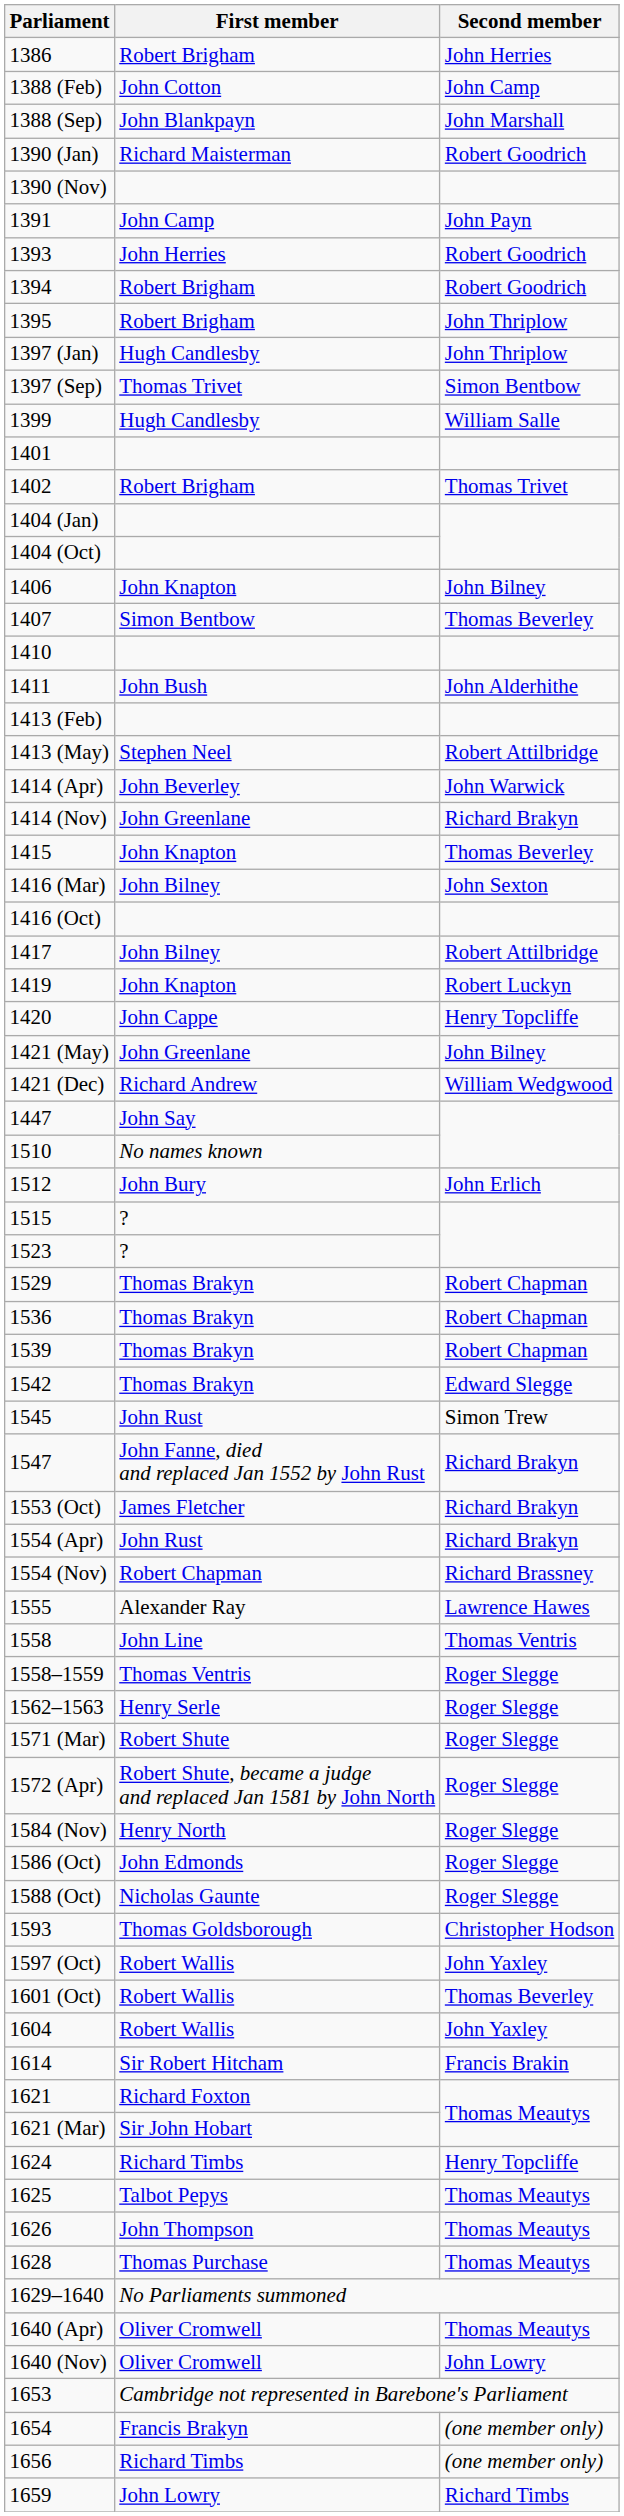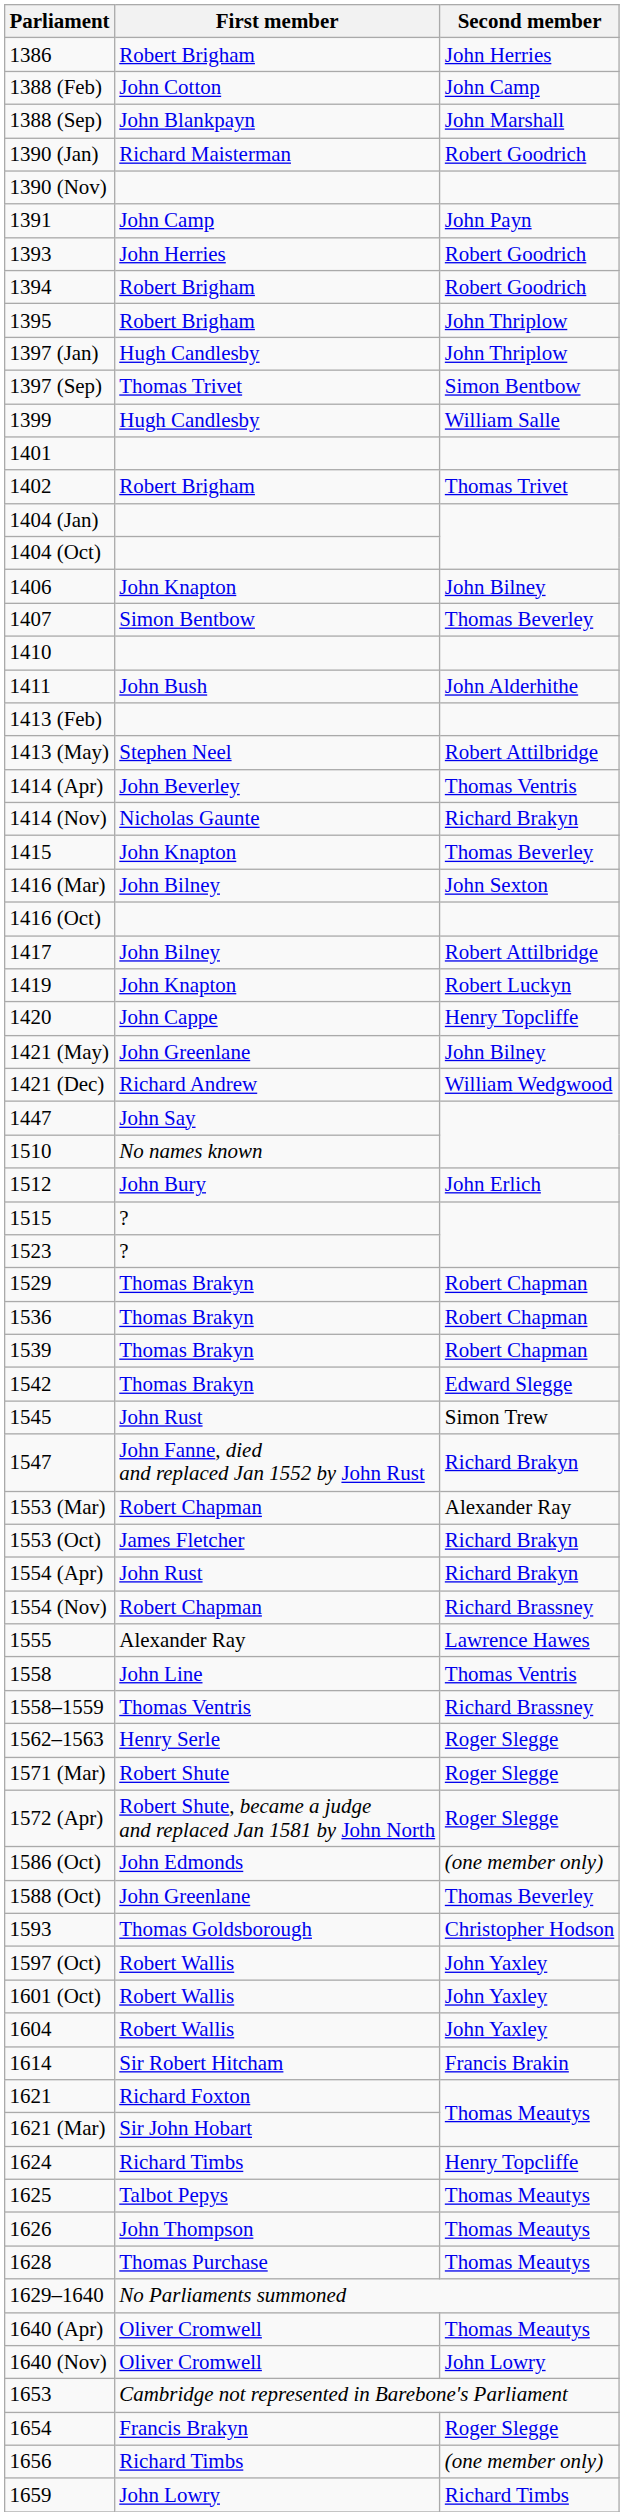 <table class="wikitable">
 <tr>
 <th>Parliament</th>
 <th>First member</th>
 <th>Second member</th>
 </tr>
 <tr>
 <td>1386</td>
 <td><a href='#'>Robert Brigham</a></td>
 <td><a href='#'>John Herries</a></td>
 </tr>
 <tr>
 <td>1388 (Feb)</td>
 <td><a href='#'>John Cotton</a></td>
 <td><a href='#'>John Camp</a></td>
 </tr>
 <tr>
 <td>1388 (Sep)</td>
 <td><a href='#'>John Blankpayn</a></td>
 <td><a href='#'>John Marshall</a></td>
 </tr>
 <tr>
 <td>1390 (Jan)</td>
 <td><a href='#'>Richard Maisterman</a></td>
 <td><a href='#'>Robert Goodrich</a></td>
 </tr>
 <tr>
 <td>1390 (Nov)</td>
 <td></td>
 </tr>
 <tr>
 <td>1391</td>
 <td><a href='#'>John Camp</a></td>
 <td><a href='#'>John Payn</a></td>
 </tr>
 <tr>
 <td>1393</td>
 <td><a href='#'>John Herries</a></td>
 <td><a href='#'>Robert Goodrich</a></td>
 </tr>
 <tr>
 <td>1394</td>
 <td><a href='#'>Robert Brigham</a></td>
 <td><a href='#'>Robert Goodrich</a></td>
 </tr>
 <tr>
 <td>1395</td>
 <td><a href='#'>Robert Brigham</a></td>
 <td><a href='#'>John Thriplow</a></td>
 </tr>
 <tr>
 <td>1397 (Jan)</td>
 <td><a href='#'>Hugh Candlesby</a></td>
 <td><a href='#'>John Thriplow</a></td>
 </tr>
 <tr>
 <td>1397 (Sep)</td>
 <td><a href='#'>Thomas Trivet</a></td>
 <td><a href='#'>Simon Bentbow</a></td>
 </tr>
 <tr>
 <td>1399</td>
 <td><a href='#'>Hugh Candlesby</a></td>
 <td><a href='#'>William Salle</a></td>
 </tr>
 <tr>
 <td>1401</td>
 <td></td>
 </tr>
 <tr>
 <td>1402</td>
 <td><a href='#'>Robert Brigham</a></td>
 <td><a href='#'>Thomas Trivet</a></td>
 </tr>
 <tr>
 <td>1404 (Jan)</td>
 <td></td>
 </tr>
 <tr>
 <td>1404 (Oct)</td>
 <td></td>
 </tr>
 <tr>
 <td>1406</td>
 <td><a href='#'>John Knapton</a></td>
 <td><a href='#'>John Bilney</a></td>
 </tr>
 <tr>
 <td>1407</td>
 <td><a href='#'>Simon Bentbow</a></td>
 <td><a href='#'>Thomas Beverley</a></td>
 </tr>
 <tr>
 <td>1410</td>
 <td></td>
 </tr>
 <tr>
 <td>1411</td>
 <td><a href='#'>John Bush</a></td>
 <td><a href='#'>John Alderhithe</a></td>
 </tr>
 <tr>
 <td>1413 (Feb)</td>
 <td></td>
 </tr>
 <tr>
 <td>1413 (May)</td>
 <td><a href='#'>Stephen Neel</a></td>
 <td><a href='#'>Robert Attilbridge</a></td>
 </tr>
 <tr>
 <td>1414 (Apr)</td>
 <td><a href='#'>John Beverley</a></td>
-<td><a href='#'>John Warwick</a></td>
+<td><a href='#'>Thomas Ventris</a></td>
 </tr>
 <tr>
 <td>1414 (Nov)</td>
-<td><a href='#'>John Greenlane</a></td>
+<td><a href='#'>Nicholas Gaunte</a></td>
 <td><a href='#'>Richard Brakyn</a></td>
 </tr>
 <tr>
 <td>1415</td>
 <td><a href='#'>John Knapton</a></td>
 <td><a href='#'>Thomas Beverley</a></td>
 </tr>
 <tr>
 <td>1416 (Mar)</td>
 <td><a href='#'>John Bilney</a></td>
 <td><a href='#'>John Sexton</a></td>
 </tr>
 <tr>
 <td>1416 (Oct)</td>
 <td></td>
 </tr>
 <tr>
 <td>1417</td>
 <td><a href='#'>John Bilney</a></td>
 <td><a href='#'>Robert Attilbridge</a></td>
 </tr>
 <tr>
 <td>1419</td>
 <td><a href='#'>John Knapton</a></td>
 <td><a href='#'>Robert Luckyn</a></td>
 </tr>
 <tr>
 <td>1420</td>
 <td><a href='#'>John Cappe</a></td>
 <td><a href='#'>Henry Topcliffe</a></td>
 </tr>
 <tr>
 <td>1421 (May)</td>
 <td><a href='#'>John Greenlane</a></td>
 <td><a href='#'>John Bilney</a></td>
 </tr>
 <tr>
 <td>1421 (Dec)</td>
 <td><a href='#'>Richard Andrew</a></td>
 <td><a href='#'>William Wedgwood</a></td>
 </tr>
 <tr>
 <td>1447</td>
 <td><a href='#'>John Say</a></td>
 </tr>
 <tr>
 <td>1510</td>
 <td><em>No names known</em></td>
 </tr>
 <tr>
 <td>1512</td>
 <td><a href='#'>John Bury</a></td>
 <td><a href='#'>John Erlich</a></td>
 </tr>
 <tr>
 <td>1515</td>
 <td>?</td>
 </tr>
 <tr>
 <td>1523</td>
 <td>?</td>
 </tr>
 <tr>
 <td>1529</td>
 <td><a href='#'>Thomas Brakyn</a></td>
 <td><a href='#'>Robert Chapman</a></td>
 </tr>
 <tr>
 <td>1536</td>
 <td><a href='#'>Thomas Brakyn</a></td>
 <td><a href='#'>Robert Chapman</a></td>
 </tr>
 <tr>
 <td>1539</td>
 <td><a href='#'>Thomas Brakyn</a></td>
 <td><a href='#'>Robert Chapman</a></td>
 </tr>
 <tr>
 <td>1542</td>
 <td><a href='#'>Thomas Brakyn</a></td>
 <td><a href='#'>Edward Slegge</a></td>
 </tr>
 <tr>
 <td>1545</td>
 <td><a href='#'>John Rust</a></td>
 <td>Simon Trew</td>
 </tr>
 <tr>
 <td>1547</td>
 <td><a href='#'>John Fanne</a>, <em>died <br> and replaced Jan 1552 by</em> <a href='#'>John Rust</a></td>
 <td><a href='#'>Richard Brakyn</a></td>
 </tr>
 <tr>
+<td>1553 (Mar)</td>
+<td><a href='#'>Robert Chapman</a></td>
+<td>Alexander Ray</td>
+</tr>
+<tr>
 <td>1553 (Oct)</td>
 <td><a href='#'>James Fletcher</a></td>
 <td><a href='#'>Richard Brakyn</a></td>
 </tr>
 <tr>
 <td>1554 (Apr)</td>
 <td><a href='#'>John Rust</a></td>
 <td><a href='#'>Richard Brakyn</a></td>
 </tr>
 <tr>
 <td>1554 (Nov)</td>
 <td><a href='#'>Robert Chapman</a></td>
 <td><a href='#'>Richard Brassney</a></td>
 </tr>
 <tr>
 <td>1555</td>
 <td>Alexander Ray</td>
 <td><a href='#'>Lawrence Hawes</a></td>
 </tr>
 <tr>
 <td>1558</td>
 <td><a href='#'>John Line</a></td>
 <td><a href='#'>Thomas Ventris</a></td>
 </tr>
 <tr>
 <td>1558–1559</td>
 <td><a href='#'>Thomas Ventris</a></td>
-<td><a href='#'>Roger Slegge</a></td>
+<td><a href='#'>Richard Brassney</a></td>
 </tr>
 <tr>
 <td>1562–1563</td>
 <td><a href='#'>Henry Serle</a></td>
 <td><a href='#'>Roger Slegge</a></td>
 </tr>
 <tr>
 <td>1571 (Mar)</td>
 <td><a href='#'>Robert Shute</a></td>
 <td><a href='#'>Roger Slegge</a></td>
 </tr>
 <tr>
 <td>1572 (Apr)</td>
 <td><a href='#'>Robert Shute</a>, <em>became a judge <br> and replaced Jan 1581 by</em> <a href='#'>John North</a></td>
 <td><a href='#'>Roger Slegge</a></td>
 </tr>
 <tr>
-<td>1584 (Nov)</td>
-<td><a href='#'>Henry North</a></td>
-<td><a href='#'>Roger Slegge</a></td>
-</tr>
-<tr>
 <td>1586 (Oct)</td>
 <td><a href='#'>John Edmonds</a></td>
-<td><a href='#'>Roger Slegge</a></td>
+<td><em>(one member only)</em></td>
 </tr>
 <tr>
 <td>1588 (Oct)</td>
-<td><a href='#'>Nicholas Gaunte</a></td>
-<td><a href='#'>Roger Slegge</a></td>
+<td><a href='#'>John Greenlane</a></td>
+<td><a href='#'>Thomas Beverley</a></td>
 </tr>
 <tr>
 <td>1593</td>
 <td><a href='#'>Thomas Goldsborough</a></td>
 <td><a href='#'>Christopher Hodson</a></td>
 </tr>
 <tr>
 <td>1597 (Oct)</td>
 <td><a href='#'>Robert Wallis</a></td>
 <td><a href='#'>John Yaxley</a></td>
 </tr>
 <tr>
 <td>1601 (Oct)</td>
 <td><a href='#'>Robert Wallis</a></td>
-<td><a href='#'>Thomas Beverley</a></td>
+<td><a href='#'>John Yaxley</a></td>
 </tr>
 <tr>
 <td>1604</td>
 <td><a href='#'>Robert Wallis</a></td>
 <td><a href='#'>John Yaxley</a></td>
 </tr>
 <tr>
 <td>1614</td>
 <td><a href='#'>Sir Robert Hitcham</a></td>
 <td><a href='#'>Francis Brakin</a></td>
 </tr>
 <tr>
 <td>1621</td>
 <td><a href='#'>Richard Foxton</a></td>
 <td rowspan="2"><a href='#'>Thomas Meautys</a></td>
 </tr>
 <tr>
 <td>1621 (Mar)</td>
 <td><a href='#'>Sir John Hobart</a></td>
 </tr>
 <tr>
 <td>1624</td>
 <td><a href='#'>Richard Timbs</a></td>
 <td><a href='#'>Henry Topcliffe</a></td>
 </tr>
 <tr>
 <td>1625</td>
 <td><a href='#'>Talbot Pepys</a></td>
 <td><a href='#'>Thomas Meautys</a></td>
 </tr>
 <tr>
 <td>1626</td>
 <td><a href='#'>John Thompson</a></td>
 <td><a href='#'>Thomas Meautys</a></td>
 </tr>
 <tr>
 <td>1628</td>
 <td><a href='#'>Thomas Purchase</a></td>
 <td><a href='#'>Thomas Meautys</a></td>
 </tr>
 <tr>
 <td>1629–1640</td>
 <td colspan="2"><em>No Parliaments summoned</em></td>
 </tr>
 <tr>
 <td>1640 (Apr)</td>
 <td><a href='#'>Oliver Cromwell</a></td>
 <td><a href='#'>Thomas Meautys</a></td>
 </tr>
 <tr>
 <td>1640 (Nov)</td>
 <td><a href='#'>Oliver Cromwell</a></td>
 <td><a href='#'>John Lowry</a></td>
 </tr>
 <tr>
 <td>1653</td>
 <td colspan="2"><em>Cambridge not represented in Barebone's Parliament</em></td>
 </tr>
 <tr>
 <td>1654</td>
 <td><a href='#'>Francis Brakyn</a></td>
-<td><em>(one member only)</em></td>
+<td><a href='#'>Roger Slegge</a></td>
 </tr>
 <tr>
 <td>1656</td>
 <td><a href='#'>Richard Timbs</a></td>
 <td><em>(one member only)</em></td>
 </tr>
 <tr>
 <td>1659</td>
 <td><a href='#'>John Lowry</a></td>
 <td><a href='#'>Richard Timbs</a></td>
 </tr>
 </table>
